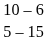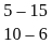 <table style="text-align:center">
 <tr>
 <th width=200></th>
 <th width=100></th>
 <th width=200></th>
 </tr>
 <tr>
+<td align=right></td>
+<td>5 – 15</td>
+<td align=left><strong></strong></td>
+</tr>
+<tr>
 <td align=right><strong></strong></td>
 <td>10 – 6</td>
 <td align=left></td>
 </tr>
-<tr>
-<td align=right></td>
-<td>5 – 15</td>
-<td align=left><strong></strong></td>
-</tr>
 </table>
